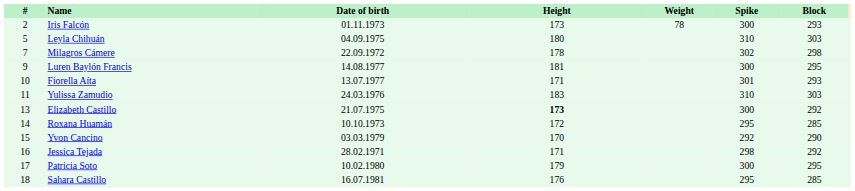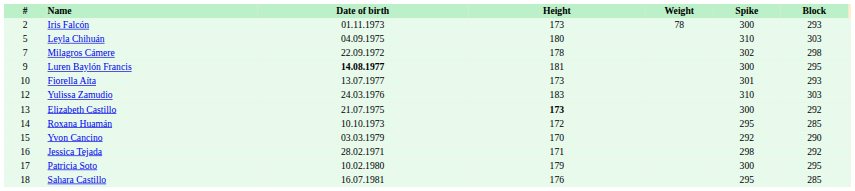 <table border=0 cellpadding=2 cellspacing=0  |- bgcolor=#FFECCE style="text-align:center; font-size:90%;" width=100%>
 <tr bgcolor=#BBF0C9>
 <th width=5%>#</th>
 <th width=25% align=left>Name</th>
 <th width=25%>Date of birth</th>
 <th width=21%>Height</th>
 <th width=8%>Weight</th>
 <th width=8%>Spike</th>
 <th width=8%>Block</th>
 </tr>
 <tr bgcolor=#E7FAEC>
 <td>2</td>
 <td align=left><a href='#'>Iris Falcón</a></td>
 <td>01.11.1973</td>
 <td>173</td>
 <td>78</td>
 <td>300</td>
 <td>293</td>
 <td></td>
 </tr>
 <tr bgcolor=#E7FAEC>
 <td>5</td>
 <td align=left><a href='#'>Leyla Chihuán</a></td>
 <td>04.09.1975</td>
 <td>180</td>
 <td></td>
 <td>310</td>
 <td>303</td>
 <td></td>
 </tr>
 <tr bgcolor=#E7FAEC>
 <td>7</td>
 <td align=left><a href='#'>Milagros Cámere</a></td>
 <td>22.09.1972</td>
 <td>178</td>
 <td></td>
 <td>302</td>
 <td>298</td>
 <td></td>
 </tr>
 <tr bgcolor=#E7FAEC>
 <td>9</td>
 <td align=left><a href='#'>Luren Baylón Francis</a></td>
-<td>14.08.1977</td>
+<td><strong>14.08.1977</strong></td>
 <td>181</td>
 <td></td>
 <td>300</td>
 <td>295</td>
 <td></td>
 </tr>
 <tr bgcolor=#E7FAEC>
 <td>10</td>
 <td align=left><a href='#'>Fiorella Aíta</a></td>
 <td>13.07.1977</td>
-<td>171</td>
+<td>173</td>
 <td></td>
 <td>301</td>
 <td>293</td>
 <td></td>
 </tr>
 <tr bgcolor=#E7FAEC>
-<td>11</td>
+<td>12</td>
 <td align=left><a href='#'>Yulissa Zamudio</a></td>
 <td>24.03.1976</td>
 <td>183</td>
 <td></td>
 <td>310</td>
 <td>303</td>
 <td></td>
 </tr>
 <tr bgcolor=#E7FAEC>
 <td>13</td>
 <td align=left><a href='#'>Elizabeth Castillo</a></td>
 <td>21.07.1975</td>
 <td><strong>173</strong></td>
 <td></td>
 <td>300</td>
 <td>292</td>
 <td></td>
 </tr>
 <tr bgcolor=#E7FAEC>
 <td>14</td>
 <td align=left><a href='#'>Roxana Huamán</a></td>
 <td>10.10.1973</td>
 <td>172</td>
 <td></td>
 <td>295</td>
 <td>285</td>
 <td></td>
 </tr>
 <tr bgcolor=#E7FAEC>
 <td>15</td>
 <td align=left><a href='#'>Yvon Cancino</a></td>
 <td>03.03.1979</td>
 <td>170</td>
 <td></td>
 <td>292</td>
 <td>290</td>
 <td></td>
 </tr>
 <tr bgcolor=#E7FAEC>
 <td>16</td>
 <td align=left><a href='#'>Jessica Tejada</a></td>
 <td>28.02.1971</td>
 <td>171</td>
 <td></td>
 <td>298</td>
 <td>292</td>
 <td></td>
 </tr>
 <tr bgcolor=#E7FAEC>
 <td>17</td>
 <td align=left><a href='#'>Patricia Soto</a></td>
 <td>10.02.1980</td>
 <td>179</td>
 <td></td>
 <td>300</td>
 <td>295</td>
 <td></td>
 </tr>
 <tr bgcolor=#E7FAEC>
 <td>18</td>
 <td align=left><a href='#'>Sahara Castillo</a></td>
 <td>16.07.1981</td>
 <td>176</td>
 <td></td>
 <td>295</td>
 <td>285</td>
 <td></td>
 </tr>
 </table>
